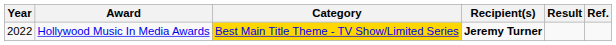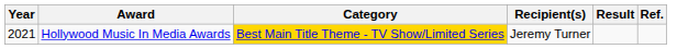 <table class="wikitable">
 <tr>
 <th>Year</th>
 <th>Award</th>
 <th>Category</th>
 <th>Recipient(s)</th>
 <th>Result</th>
 <th>Ref.</th>
 </tr>
 <tr>
-<td>2022</td>
+<td>2021</td>
 <td><a href='#'>Hollywood Music In Media Awards</a></td>
 <td style="background: gold;"><a href='#'>Best Main Title Theme - TV Show/Limited Series</a></td>
-<td><strong>Jeremy Turner</strong></td>
+<td>Jeremy Turner</td>
 <td></td>
 <td style="text-align:center;"></td>
 </tr>
 </table>
